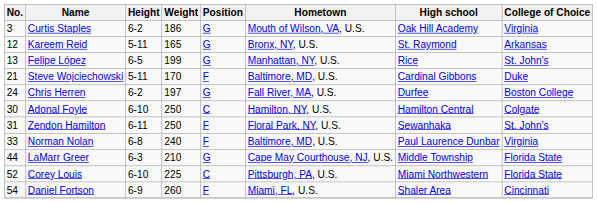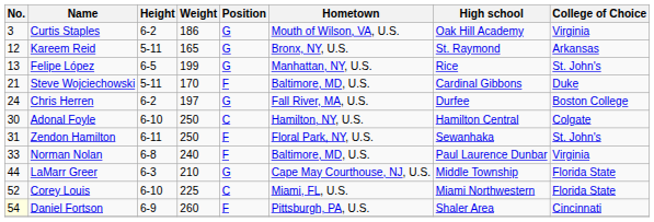 <table class="wikitable sortable" style="font-size: 95%;">
 <tr>
 <th>No.</th>
 <th>Name</th>
 <th>Height</th>
 <th>Weight</th>
 <th>Position</th>
 <th>Hometown</th>
 <th>High school</th>
 <th>College of Choice</th>
 </tr>
 <tr>
 <td>3</td>
 <td><a href='#'>Curtis Staples</a></td>
 <td>6-2</td>
 <td>186</td>
 <td><a href='#'>G</a></td>
 <td><a href='#'>Mouth of Wilson, VA</a>, U.S.</td>
 <td><a href='#'>Oak Hill Academy</a></td>
 <td><a href='#'>Virginia</a></td>
 </tr>
 <tr>
 <td>12</td>
 <td><a href='#'>Kareem Reid</a></td>
 <td>5-11</td>
 <td>165</td>
 <td><a href='#'>G</a></td>
 <td><a href='#'>Bronx, NY</a>, U.S.</td>
 <td><a href='#'>St. Raymond</a></td>
 <td><a href='#'>Arkansas</a></td>
 </tr>
 <tr>
 <td>13</td>
 <td><a href='#'>Felipe López</a></td>
 <td>6-5</td>
 <td>199</td>
 <td><a href='#'>G</a></td>
 <td><a href='#'>Manhattan, NY</a>, U.S.</td>
 <td><a href='#'>Rice</a></td>
 <td><a href='#'>St. John's</a></td>
 </tr>
 <tr>
 <td>21</td>
 <td><a href='#'>Steve Wojciechowski</a></td>
 <td>5-11</td>
 <td>170</td>
 <td><a href='#'>F</a></td>
 <td><a href='#'>Baltimore, MD</a>, U.S.</td>
 <td><a href='#'>Cardinal Gibbons</a></td>
 <td><a href='#'>Duke</a></td>
 </tr>
 <tr>
 <td>24</td>
 <td><a href='#'>Chris Herren</a></td>
 <td>6-2</td>
 <td>197</td>
 <td><a href='#'>G</a></td>
 <td><a href='#'>Fall River, MA</a>, U.S.</td>
 <td><a href='#'>Durfee</a></td>
 <td><a href='#'>Boston College</a></td>
 </tr>
 <tr>
 <td>30</td>
 <td><a href='#'>Adonal Foyle</a></td>
 <td>6-10</td>
 <td>250</td>
 <td><a href='#'>C</a></td>
 <td><a href='#'>Hamilton, NY</a>, U.S.</td>
 <td><a href='#'>Hamilton Central</a></td>
 <td><a href='#'>Colgate</a></td>
 </tr>
 <tr>
 <td>31</td>
 <td><a href='#'>Zendon Hamilton</a></td>
 <td>6-11</td>
 <td>250</td>
 <td><a href='#'>F</a></td>
 <td><a href='#'>Floral Park, NY</a>, U.S.</td>
 <td><a href='#'>Sewanhaka</a></td>
 <td><a href='#'>St. John's</a></td>
 </tr>
 <tr>
 <td>33</td>
 <td><a href='#'>Norman Nolan</a></td>
 <td>6-8</td>
 <td>240</td>
 <td><a href='#'>F</a></td>
 <td><a href='#'>Baltimore, MD</a>, U.S.</td>
 <td><a href='#'>Paul Laurence Dunbar</a></td>
 <td><a href='#'>Virginia</a></td>
 </tr>
 <tr>
 <td>44</td>
 <td><a href='#'>LaMarr Greer</a></td>
 <td>6-3</td>
 <td>210</td>
 <td><a href='#'>G</a></td>
 <td><a href='#'>Cape May Courthouse, NJ</a>, U.S.</td>
 <td><a href='#'>Middle Township</a></td>
 <td><a href='#'>Florida State</a></td>
 </tr>
 <tr>
 <td>52</td>
 <td><a href='#'>Corey Louis</a></td>
 <td>6-10</td>
 <td>225</td>
 <td><a href='#'>C</a></td>
-<td><a href='#'>Pittsburgh, PA</a>, U.S.</td>
+<td><a href='#'>Miami, FL</a>, U.S.</td>
 <td><a href='#'>Miami Northwestern</a></td>
 <td><a href='#'>Florida State</a></td>
 </tr>
 <tr>
-<td>54</td>
+<td style="background: lightyellow;">54</td>
 <td><a href='#'>Daniel Fortson</a></td>
 <td>6-9</td>
 <td>260</td>
 <td><a href='#'>F</a></td>
-<td><a href='#'>Miami, FL</a>, U.S.</td>
+<td><a href='#'>Pittsburgh, PA</a>, U.S.</td>
 <td><a href='#'>Shaler Area</a></td>
 <td><a href='#'>Cincinnati</a></td>
 </tr>
 <tr>
 </tr>
 </table>
